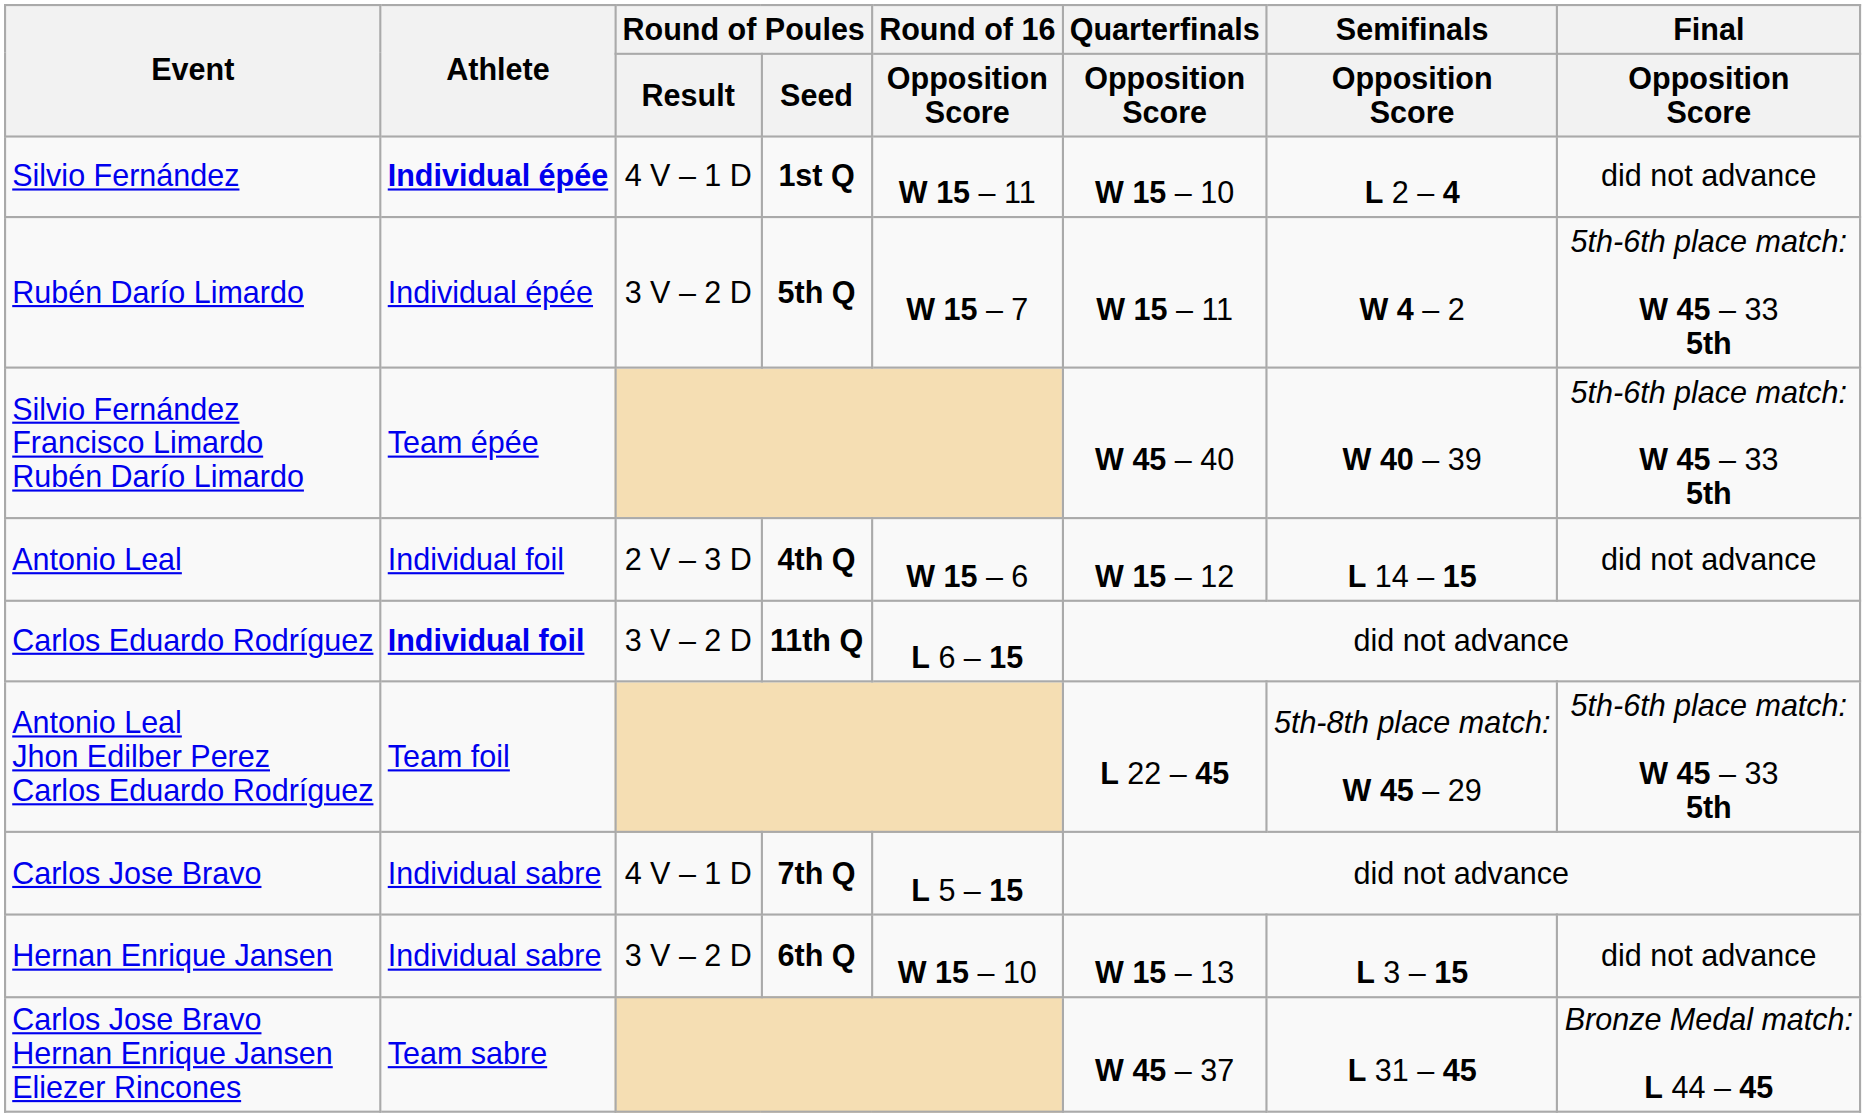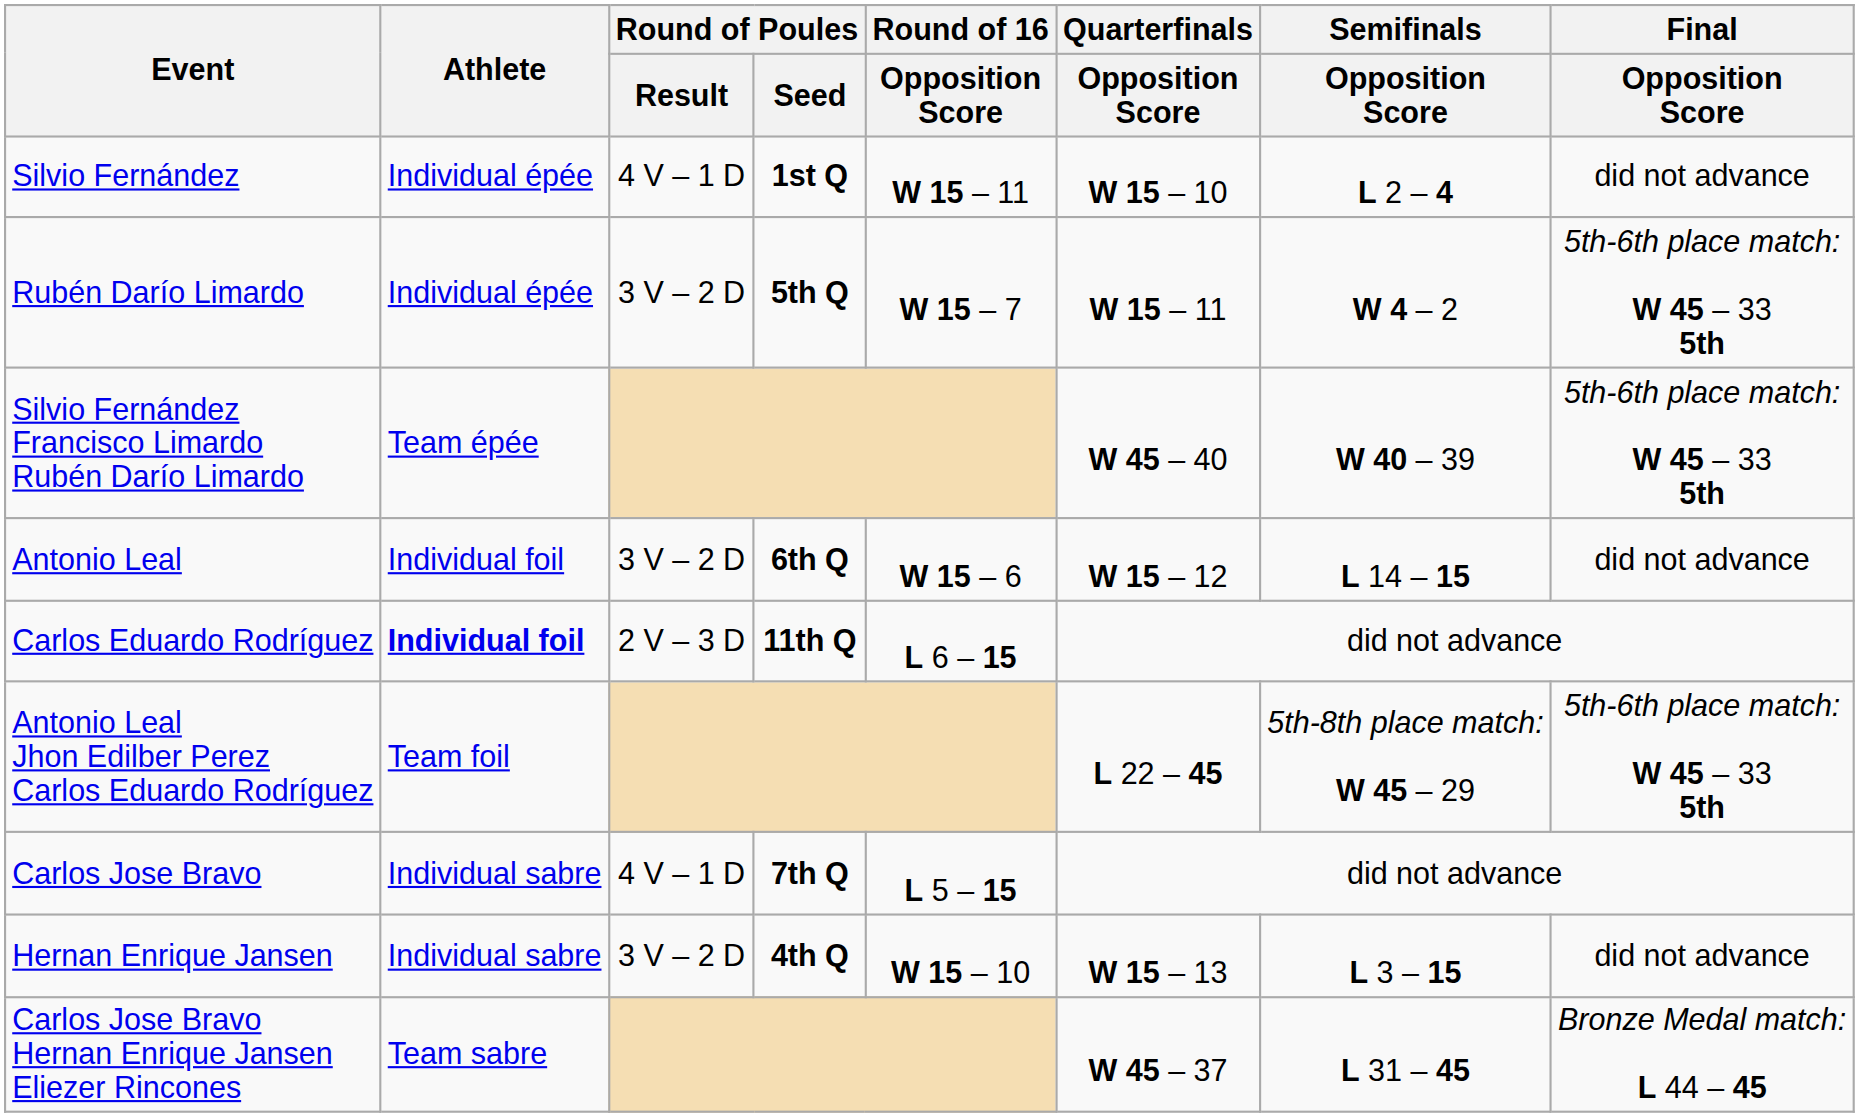 <table class="wikitable" style="font-size:90%;">
 <tr>
 <th rowspan=2>Event</th>
 <th rowspan=2>Athlete</th>
 <th colspan=2>Round of Poules</th>
 <th>Round of 16</th>
 <th>Quarterfinals</th>
 <th>Semifinals</th>
 <th>Final</th>
 </tr>
 <tr>
 <th>Result</th>
 <th>Seed</th>
 <th>Opposition<br>Score</th>
 <th>Opposition<br>Score</th>
 <th>Opposition<br>Score</th>
 <th>Opposition<br>Score</th>
 </tr>
 <tr>
 <td><a href='#'>Silvio Fernández</a></td>
-<td><strong><a href='#'>Individual épée</a></strong></td>
+<td><a href='#'>Individual épée</a></td>
 <td align=center>4 V – 1 D</td>
 <td align=center><strong>1st Q</strong></td>
 <td align=center><br><strong>W</strong> <strong>15</strong> – 11</td>
 <td align=center><br><strong>W</strong> <strong>15</strong> – 10</td>
 <td align=center><br><strong>L</strong> 2 – <strong>4</strong><br></td>
 <td style="text-align:center;" colspan="7">did not advance</td>
 </tr>
 <tr>
 <td><a href='#'>Rubén Darío Limardo</a></td>
 <td><a href='#'>Individual épée</a></td>
 <td align=center>3 V – 2 D</td>
 <td align=center><strong>5th Q</strong></td>
 <td align=center><br><strong>W</strong> <strong>15</strong> – 7</td>
 <td align=center><br><strong>W</strong> <strong>15</strong> – 11</td>
 <td align=center><br><strong>W</strong> <strong>4</strong> – 2</td>
 <td align=center><em>5th-6th place match:</em><br><br><strong>W</strong> <strong>45</strong> – 33<br><strong>5th</strong></td>
 </tr>
 <tr>
 <td><a href='#'>Silvio Fernández</a><br><a href='#'>Francisco Limardo</a><br><a href='#'>Rubén Darío Limardo</a></td>
 <td><a href='#'>Team épée</a></td>
 <td colspan="3" style="background:wheat;"></td>
 <td align=center><br><strong>W</strong> <strong>45</strong> – 40</td>
 <td align=center><br><strong>W</strong> <strong>40</strong> – 39</td>
 <td align=center><em>5th-6th place match:</em><br><br><strong>W</strong> <strong>45</strong> – 33<br><strong>5th</strong></td>
 </tr>
 <tr>
 <td><a href='#'>Antonio Leal</a></td>
 <td><a href='#'>Individual foil</a></td>
-<td align=center>2 V – 3 D</td>
-<td align=center><strong>4th Q</strong></td>
+<td align=center>3 V – 2 D</td>
+<td align=center><strong>6th Q</strong></td>
 <td align=center><br><strong>W</strong> <strong>15</strong> – 6</td>
 <td align=center><br><strong>W</strong> <strong>15</strong> – 12</td>
 <td align=center><br><strong>L</strong> 14 – <strong>15</strong><br></td>
 <td style="text-align:center;" colspan="7">did not advance</td>
 </tr>
 <tr>
 <td><a href='#'>Carlos Eduardo Rodríguez</a></td>
 <td><strong><a href='#'>Individual foil</a></strong></td>
-<td align=center>3 V – 2 D</td>
+<td align=center>2 V – 3 D</td>
 <td align=center><strong>11th Q</strong></td>
 <td align=center><br><strong>L</strong> 6 – <strong>15</strong></td>
 <td style="text-align:center;" colspan="7">did not advance</td>
 </tr>
 <tr>
 <td><a href='#'>Antonio Leal</a><br><a href='#'>Jhon Edilber Perez</a><br><a href='#'>Carlos Eduardo Rodríguez</a></td>
 <td><a href='#'>Team foil</a></td>
 <td colspan="3" style="background:wheat;"></td>
 <td align=center><br><strong>L</strong> 22 – <strong>45</strong></td>
 <td align=center><em>5th-8th place match:</em><br><br><strong>W</strong> <strong>45</strong> – 29</td>
 <td align=center><em>5th-6th place match:</em><br><br><strong>W</strong> <strong>45</strong> – 33<br><strong>5th</strong></td>
 </tr>
 <tr>
 <td><a href='#'>Carlos Jose Bravo</a></td>
 <td><a href='#'>Individual sabre</a></td>
 <td align=center>4 V – 1 D</td>
 <td align=center><strong>7th Q</strong></td>
 <td align=center><br><strong>L</strong> 5 – <strong>15</strong></td>
 <td style="text-align:center;" colspan="7">did not advance</td>
 </tr>
 <tr>
 <td><a href='#'>Hernan Enrique Jansen</a></td>
 <td><a href='#'>Individual sabre</a></td>
 <td align=center>3 V – 2 D</td>
-<td align=center><strong>6th Q</strong></td>
+<td align=center><strong>4th Q</strong></td>
 <td align=center><br><strong>W</strong> <strong>15</strong> – 10</td>
 <td align=center><br><strong>W</strong> <strong>15</strong> – 13</td>
 <td align=center><br><strong>L</strong> 3 – <strong>15</strong><br></td>
 <td style="text-align:center;" colspan="7">did not advance</td>
 </tr>
 <tr>
 <td><a href='#'>Carlos Jose Bravo</a><br><a href='#'>Hernan Enrique Jansen</a><br><a href='#'>Eliezer Rincones</a></td>
 <td><a href='#'>Team sabre</a></td>
 <td colspan="3" style="background:wheat;"></td>
 <td align=center><br><strong>W</strong> <strong>45</strong> – 37</td>
 <td align=center><br><strong>L</strong> 31 – <strong>45</strong></td>
 <td align=center><em>Bronze Medal match:</em><br><br><strong>L</strong> 44 – <strong>45</strong></td>
 </tr>
 </table>
